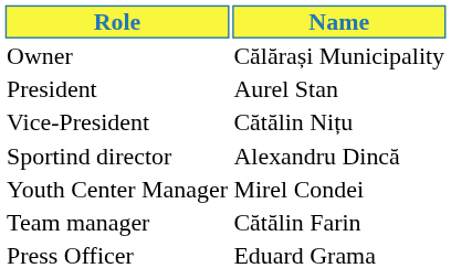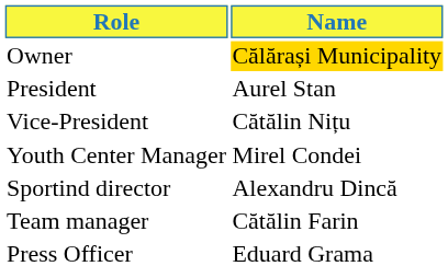 <table class="toccolours">
 <tr>
 <th style="background:#f8f73e;color:#2377b7;border:1px solid #2377b7;">Role</th>
 <th style="background:#f8f73e;color:#2377b7;border:1px solid #2377b7;">Name</th>
 </tr>
 <tr>
 <td>Owner</td>
-<td> Călărași Municipality</td>
+<td style="background: gold;"> Călărași Municipality</td>
 </tr>
 <tr>
 <td>President</td>
 <td> Aurel Stan</td>
 </tr>
 <tr>
 <td>Vice-President</td>
 <td> Cătălin Nițu</td>
 </tr>
 <tr>
+<td>Youth Center Manager</td>
+<td> Mirel Condei</td>
+</tr>
+<tr>
 <td>Sportind director</td>
 <td> Alexandru Dincă</td>
-</tr>
-<tr>
-<td>Youth Center Manager</td>
-<td> Mirel Condei</td>
 </tr>
 <tr>
 <td>Team manager</td>
 <td> Cătălin Farin</td>
 </tr>
 <tr>
 <td>Press Officer</td>
 <td> Eduard Grama</td>
 </tr>
 </table>
